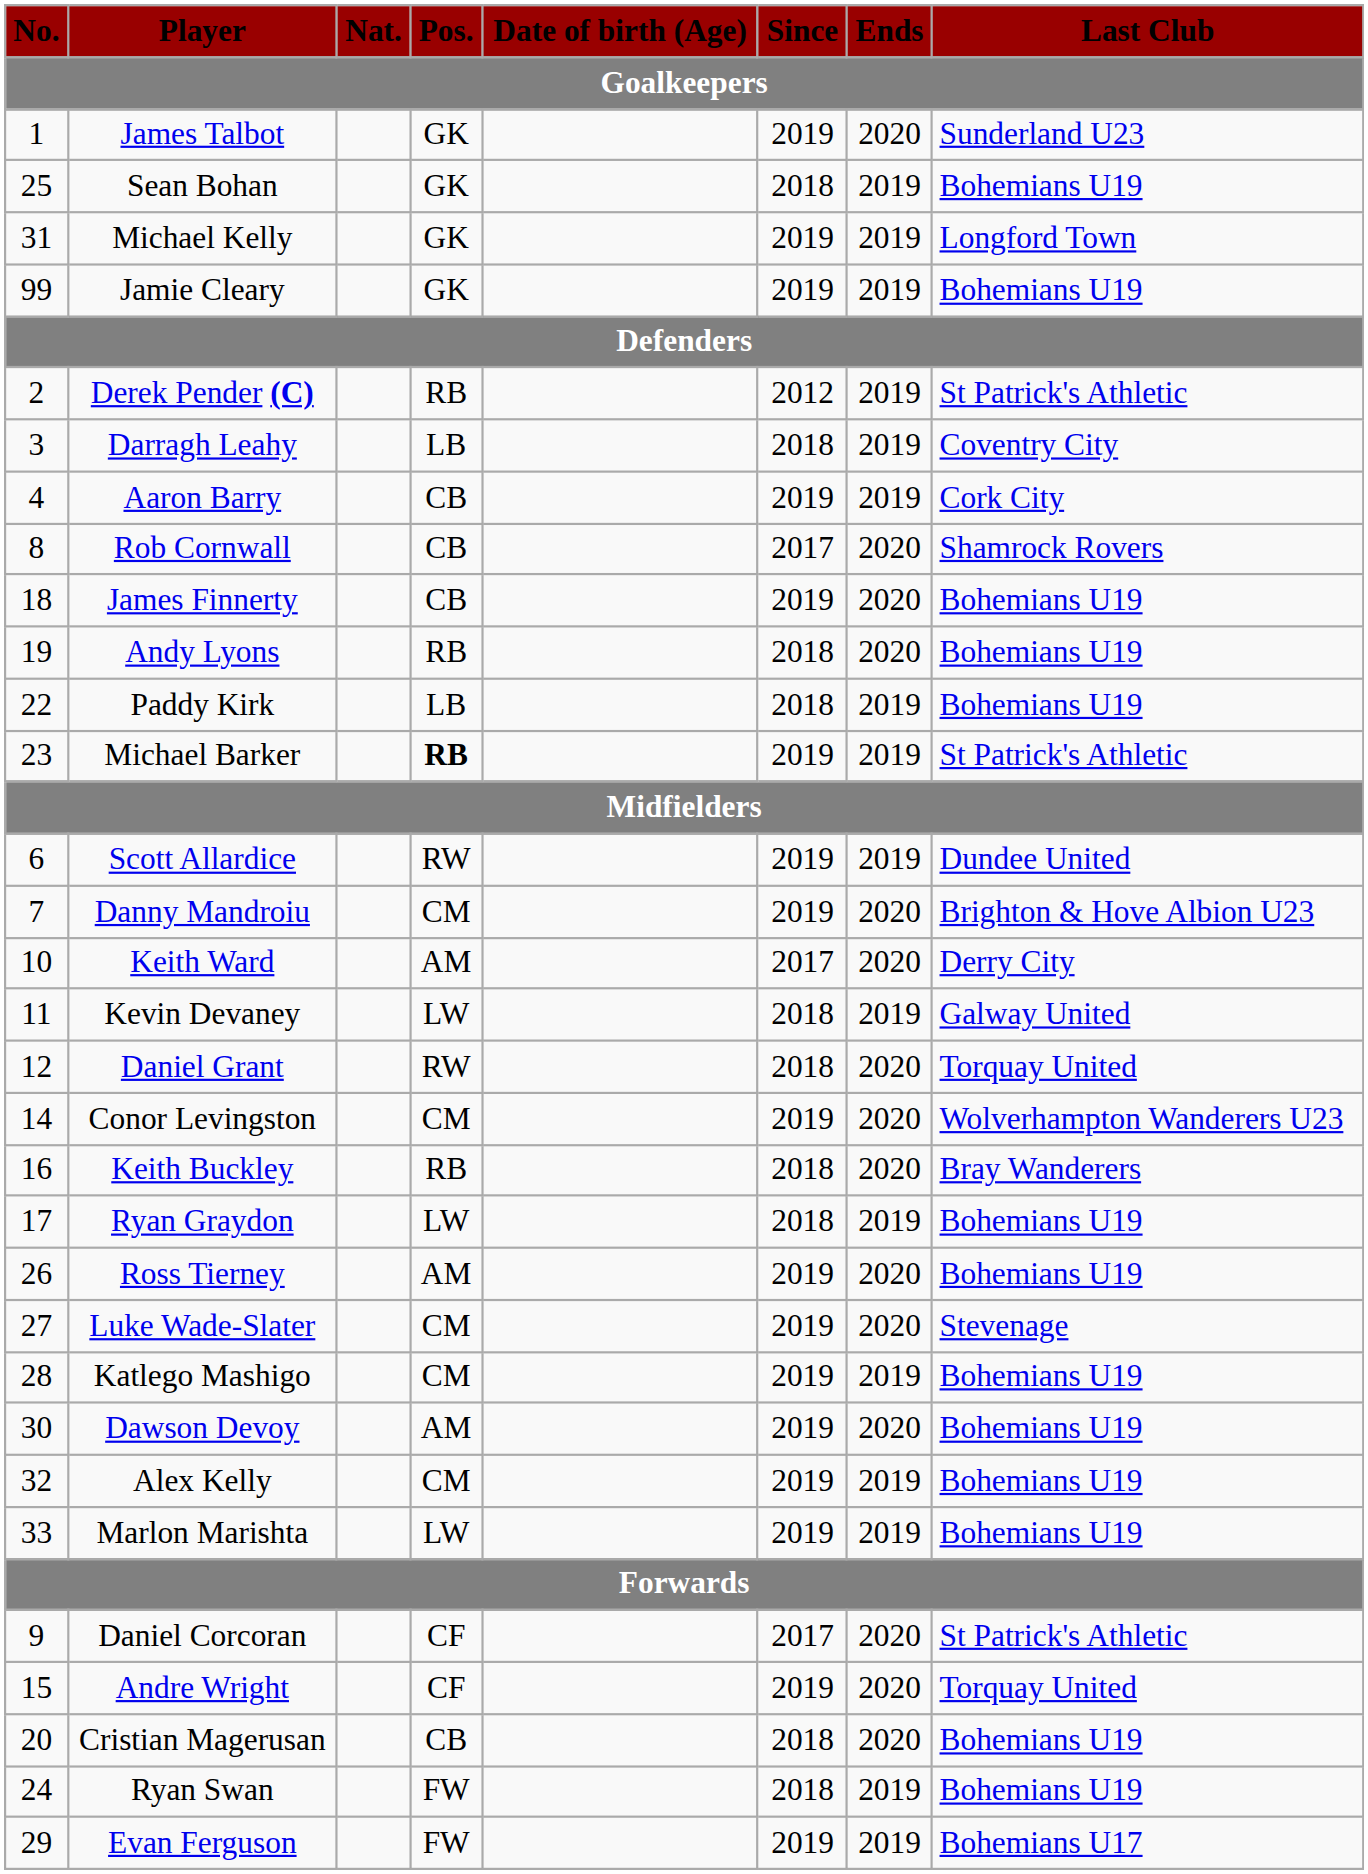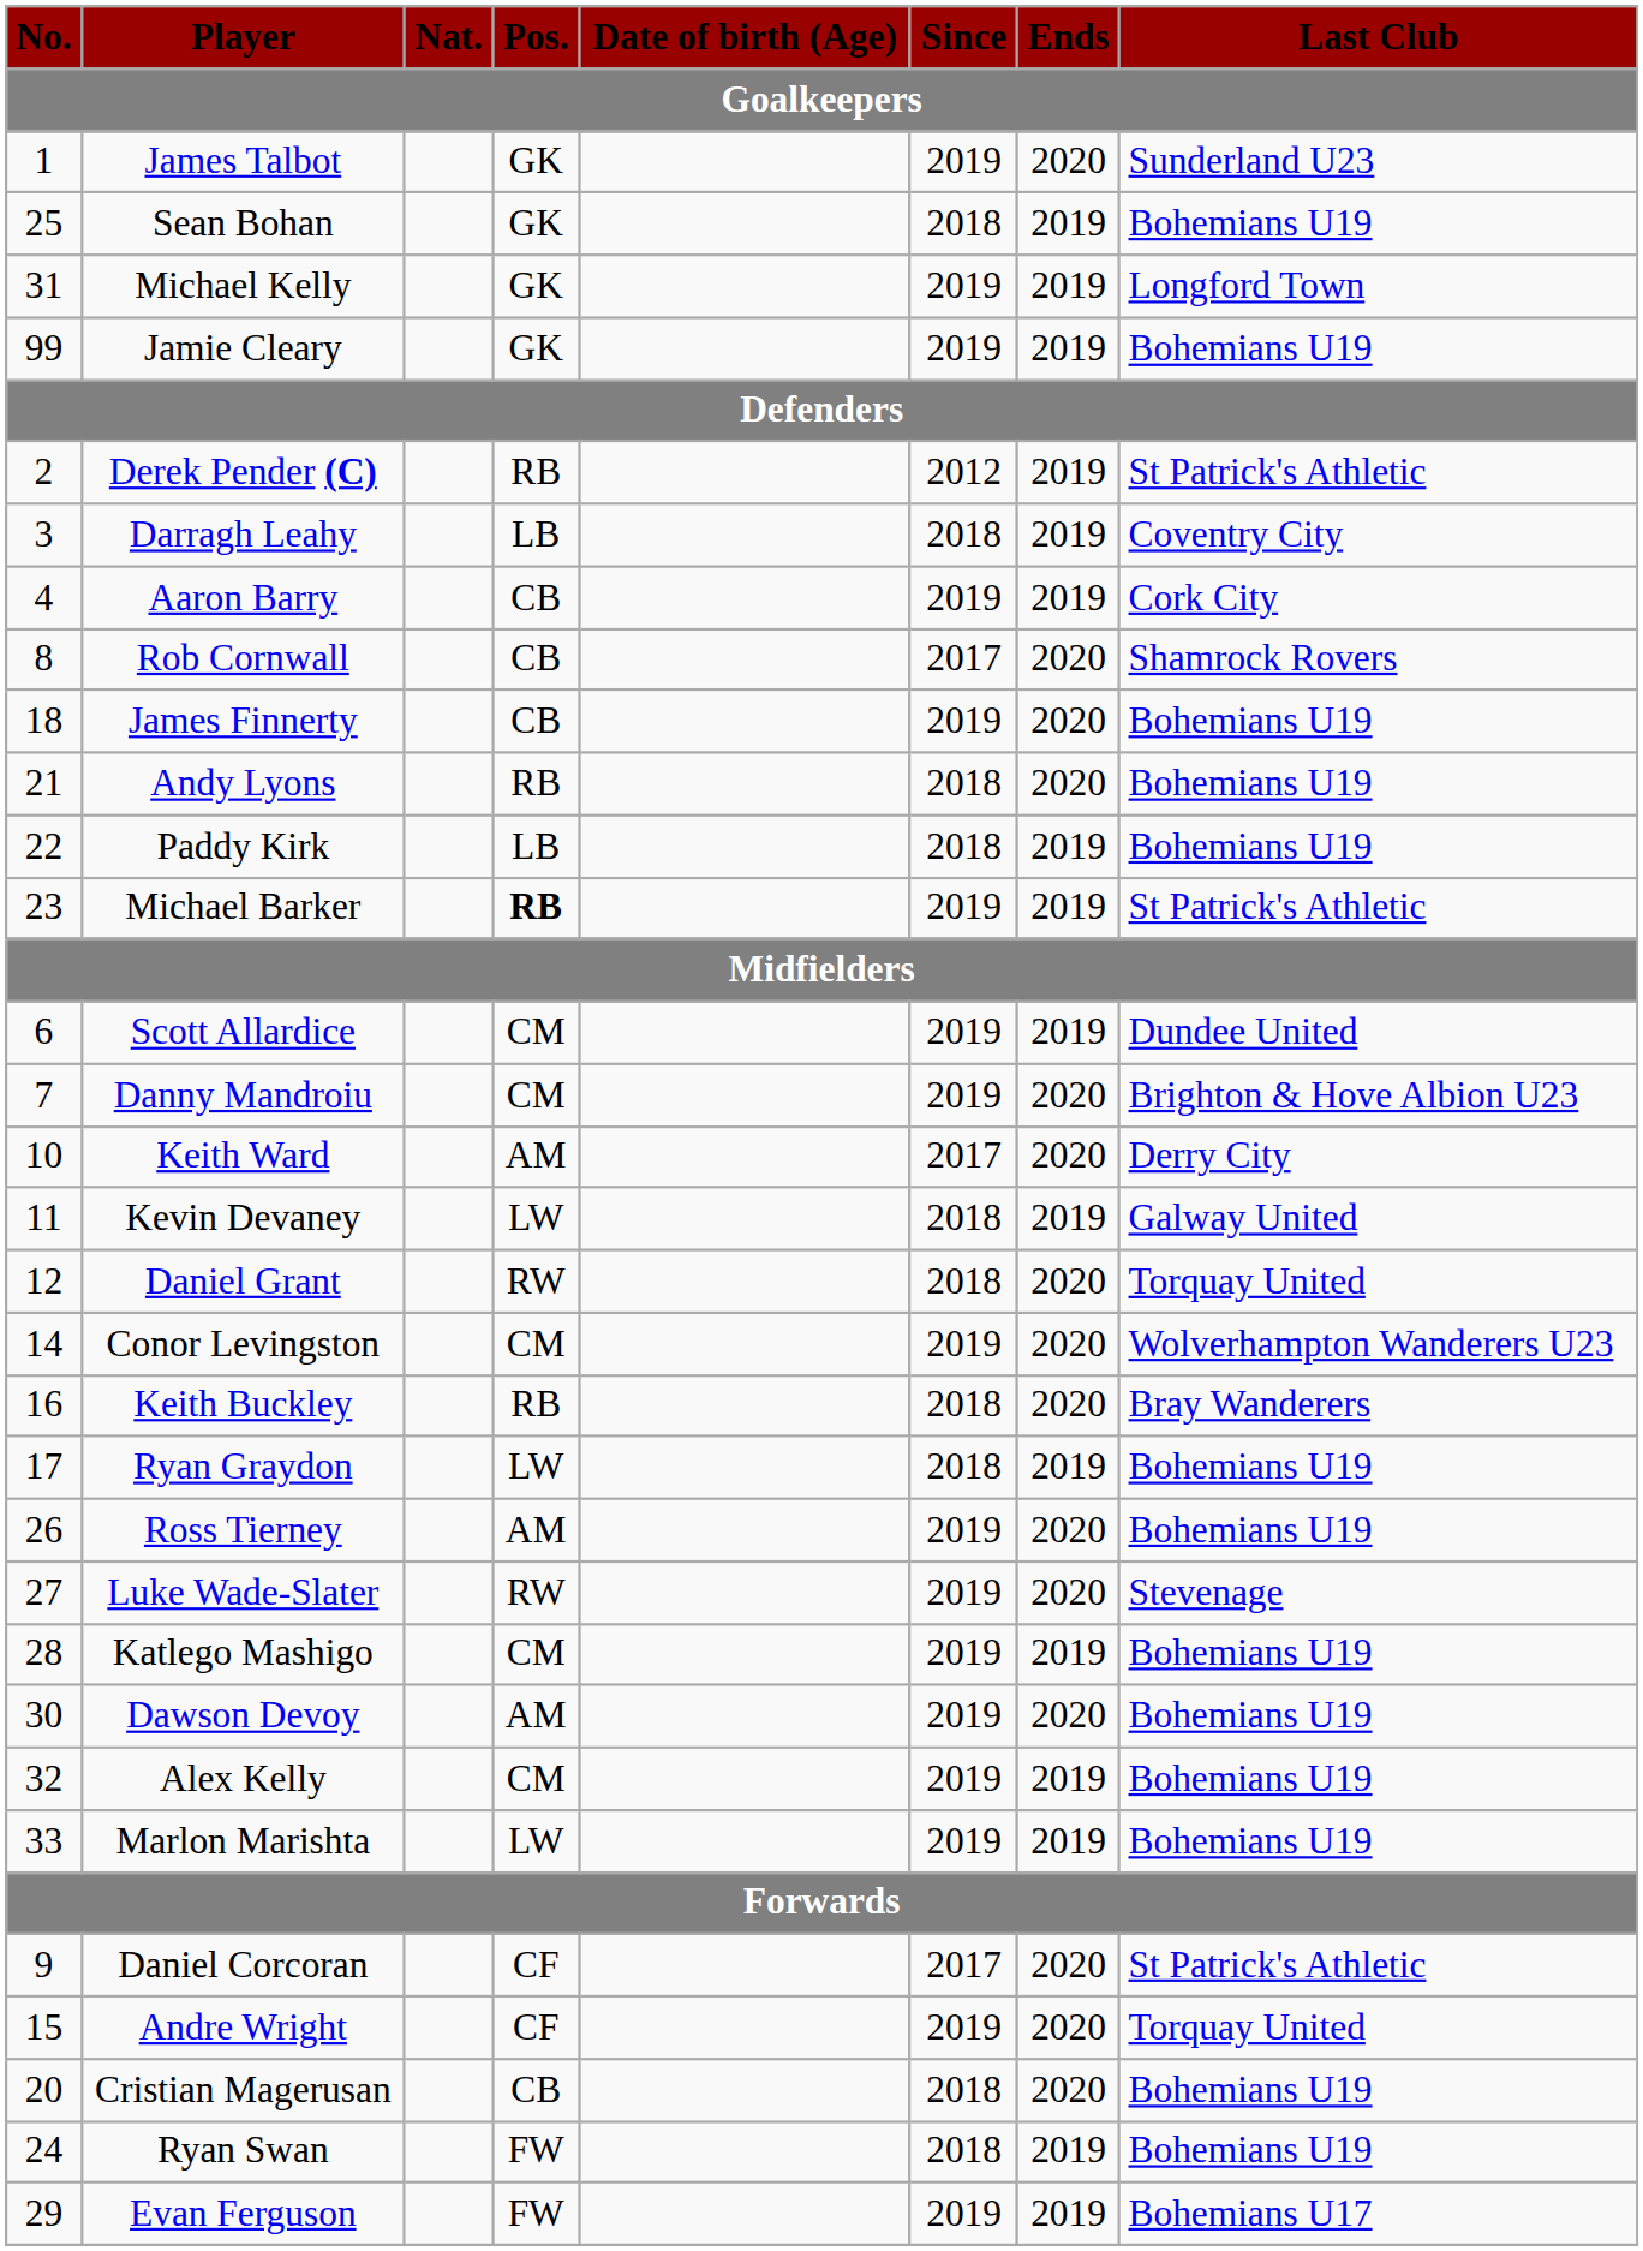 <table class="wikitable" style="text-align: center; font-size:90%; width:100%;">
 <tr>
 <th style=background:#990000;color:#000000>No.</th>
 <th style=background:#990000;color:#000000>Player</th>
 <th style=background:#990000;color:#000000>Nat.</th>
 <th style=background:#990000;color:#000000>Pos.</th>
 <th style=background:#990000;color:#000000>Date of birth (Age)</th>
 <th style=background:#990000;color:#000000>Since</th>
 <th style=background:#990000;color:#000000>Ends</th>
 <th style=background:#990000;color:#000000>Last Club</th>
 </tr>
 <tr>
 <th colspan="10" style="background:gray; color:white; text-align:center;">Goalkeepers</th>
 </tr>
 <tr>
 <td>1</td>
 <td><a href='#'>James Talbot</a></td>
 <td></td>
 <td>GK</td>
 <td></td>
 <td>2019</td>
 <td>2020</td>
 <td align=left> <a href='#'>Sunderland U23</a></td>
 </tr>
 <tr>
 <td>25</td>
 <td>Sean Bohan</td>
 <td></td>
 <td>GK</td>
 <td></td>
 <td>2018</td>
 <td>2019</td>
 <td align=left> <a href='#'>Bohemians U19</a></td>
 </tr>
 <tr>
 <td>31</td>
 <td>Michael Kelly</td>
 <td></td>
 <td>GK</td>
 <td></td>
 <td>2019</td>
 <td>2019</td>
 <td align=left> <a href='#'>Longford Town</a></td>
 </tr>
 <tr>
 <td>99</td>
 <td>Jamie Cleary</td>
 <td></td>
 <td>GK</td>
 <td></td>
 <td>2019</td>
 <td>2019</td>
 <td align=left> <a href='#'>Bohemians U19</a></td>
 </tr>
 <tr>
 <th colspan="10" style="background:gray; color:white; text-align:center;">Defenders</th>
 </tr>
 <tr>
 <td>2</td>
 <td><a href='#'>Derek Pender</a> <strong><a href='#'>(C)</a></strong></td>
 <td></td>
 <td>RB</td>
 <td></td>
 <td>2012</td>
 <td>2019</td>
 <td align=left> <a href='#'>St Patrick's Athletic</a></td>
 </tr>
 <tr>
 <td>3</td>
 <td><a href='#'>Darragh Leahy</a></td>
 <td></td>
 <td>LB</td>
 <td></td>
 <td>2018</td>
 <td>2019</td>
 <td align=left> <a href='#'>Coventry City</a></td>
 </tr>
 <tr>
 <td>4</td>
 <td><a href='#'>Aaron Barry</a></td>
 <td></td>
 <td>CB</td>
 <td></td>
 <td>2019</td>
 <td>2019</td>
 <td align=left> <a href='#'>Cork City</a></td>
 </tr>
 <tr>
 <td>8</td>
 <td><a href='#'>Rob Cornwall</a></td>
 <td></td>
 <td>CB</td>
 <td></td>
 <td>2017</td>
 <td>2020</td>
 <td align=left> <a href='#'>Shamrock Rovers</a></td>
 </tr>
 <tr>
 <td>18</td>
 <td><a href='#'>James Finnerty</a></td>
 <td></td>
 <td>CB</td>
 <td></td>
 <td>2019</td>
 <td>2020</td>
 <td align=left> <a href='#'>Bohemians U19</a></td>
 </tr>
 <tr>
-<td>19</td>
+<td>21</td>
 <td><a href='#'>Andy Lyons</a></td>
 <td></td>
 <td>RB</td>
 <td></td>
 <td>2018</td>
 <td>2020</td>
 <td align=left> <a href='#'>Bohemians U19</a></td>
 </tr>
 <tr>
 <td>22</td>
 <td>Paddy Kirk</td>
 <td></td>
 <td>LB</td>
 <td></td>
 <td>2018</td>
 <td>2019</td>
 <td align=left> <a href='#'>Bohemians U19</a></td>
 </tr>
 <tr>
 <td>23</td>
 <td>Michael Barker</td>
 <td></td>
 <td><strong>RB</strong></td>
 <td></td>
 <td>2019</td>
 <td>2019</td>
 <td align=left> <a href='#'>St Patrick's Athletic</a></td>
 </tr>
 <tr>
 <th colspan="10" style="background:gray; color:white; text-align:center;">Midfielders</th>
 </tr>
 <tr>
 <td>6</td>
 <td><a href='#'>Scott Allardice</a></td>
 <td></td>
-<td>RW</td>
+<td>CM</td>
 <td></td>
 <td>2019</td>
 <td>2019</td>
 <td align=left> <a href='#'>Dundee United</a></td>
 </tr>
 <tr>
 <td>7</td>
 <td><a href='#'>Danny Mandroiu</a></td>
 <td></td>
 <td>CM</td>
 <td></td>
 <td>2019</td>
 <td>2020</td>
 <td align=left> <a href='#'>Brighton & Hove Albion U23</a></td>
 </tr>
 <tr>
 <td>10</td>
 <td><a href='#'>Keith Ward</a></td>
 <td></td>
 <td>AM</td>
 <td></td>
 <td>2017</td>
 <td>2020</td>
 <td align=left> <a href='#'>Derry City</a></td>
 </tr>
 <tr>
 <td>11</td>
 <td>Kevin Devaney</td>
 <td></td>
 <td>LW</td>
 <td></td>
 <td>2018</td>
 <td>2019</td>
 <td align=left> <a href='#'>Galway United</a></td>
 </tr>
 <tr>
 <td>12</td>
 <td><a href='#'>Daniel Grant</a></td>
 <td></td>
 <td>RW</td>
 <td></td>
 <td>2018</td>
 <td>2020</td>
 <td align=left> <a href='#'>Torquay United</a></td>
 </tr>
 <tr>
 <td>14</td>
 <td>Conor Levingston</td>
 <td></td>
 <td>CM</td>
 <td></td>
 <td>2019</td>
 <td>2020</td>
 <td align=left> <a href='#'>Wolverhampton Wanderers U23</a></td>
 </tr>
 <tr>
 <td>16</td>
 <td><a href='#'>Keith Buckley</a></td>
 <td></td>
 <td>RB</td>
 <td></td>
 <td>2018</td>
 <td>2020</td>
 <td align=left> <a href='#'>Bray Wanderers</a></td>
 </tr>
 <tr>
 <td>17</td>
 <td><a href='#'>Ryan Graydon</a></td>
 <td></td>
 <td>LW</td>
 <td></td>
 <td>2018</td>
 <td>2019</td>
 <td align=left> <a href='#'>Bohemians U19</a></td>
 </tr>
 <tr>
 <td>26</td>
 <td><a href='#'>Ross Tierney</a></td>
 <td></td>
 <td>AM</td>
 <td></td>
 <td>2019</td>
 <td>2020</td>
 <td align=left> <a href='#'>Bohemians U19</a></td>
 </tr>
 <tr>
 <td>27</td>
 <td><a href='#'>Luke Wade-Slater</a></td>
 <td></td>
-<td>CM</td>
+<td>RW</td>
 <td></td>
 <td>2019</td>
 <td>2020</td>
 <td align=left> <a href='#'>Stevenage</a></td>
 </tr>
 <tr>
 <td>28</td>
 <td>Katlego Mashigo</td>
 <td></td>
 <td>CM</td>
 <td></td>
 <td>2019</td>
 <td>2019</td>
 <td align=left> <a href='#'>Bohemians U19</a></td>
 </tr>
 <tr>
 <td>30</td>
 <td><a href='#'>Dawson Devoy</a></td>
 <td></td>
 <td>AM</td>
 <td></td>
 <td>2019</td>
 <td>2020</td>
 <td align=left> <a href='#'>Bohemians U19</a></td>
 </tr>
 <tr>
 <td>32</td>
 <td>Alex Kelly</td>
 <td></td>
 <td>CM</td>
 <td></td>
 <td>2019</td>
 <td>2019</td>
 <td align=left> <a href='#'>Bohemians U19</a></td>
 </tr>
 <tr>
 <td>33</td>
 <td>Marlon Marishta</td>
 <td></td>
 <td>LW</td>
 <td></td>
 <td>2019</td>
 <td>2019</td>
 <td align=left> <a href='#'>Bohemians U19</a></td>
 </tr>
 <tr>
 <th colspan="10" style="background:gray; color:white; text-align:center;">Forwards</th>
 </tr>
 <tr>
 <td>9</td>
 <td>Daniel Corcoran</td>
 <td></td>
 <td>CF</td>
 <td></td>
 <td>2017</td>
 <td>2020</td>
 <td align=left> <a href='#'>St Patrick's Athletic</a></td>
 </tr>
 <tr>
 <td>15</td>
 <td><a href='#'>Andre Wright</a></td>
 <td></td>
 <td>CF</td>
 <td></td>
 <td>2019</td>
 <td>2020</td>
 <td align=left> <a href='#'>Torquay United</a></td>
 </tr>
 <tr>
 <td>20</td>
 <td>Cristian Magerusan</td>
 <td></td>
 <td>CB</td>
 <td></td>
 <td>2018</td>
 <td>2020</td>
 <td align=left> <a href='#'>Bohemians U19</a></td>
 </tr>
 <tr>
 <td>24</td>
 <td>Ryan Swan</td>
 <td></td>
 <td>FW</td>
 <td></td>
 <td>2018</td>
 <td>2019</td>
 <td align=left> <a href='#'>Bohemians U19</a></td>
 </tr>
 <tr>
 <td>29</td>
 <td><a href='#'>Evan Ferguson</a></td>
 <td></td>
 <td>FW</td>
 <td></td>
 <td>2019</td>
 <td>2019</td>
 <td align=left> <a href='#'>Bohemians U17</a></td>
 </tr>
 <tr>
 </tr>
 </table>
